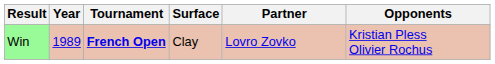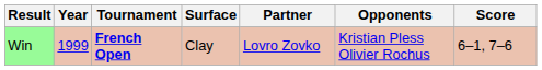 <table class="sortable wikitable">
 <tr>
 <th style="width:40px;">Result</th>
 <th style="width:30px;">Year</th>
 <th style="width:100px;">Tournament</th>
 <th style="width:50px;">Surface</th>
 <th style="width:150px;">Partner</th>
 <th style="width:175px;">Opponents</th>
+<th style="width:130px;" class="unsortable">Score</th>
 </tr>
 <tr style="background:#ebc2af;">
 <td style="background:#98fb98;">Win</td>
-<td><a href='#'>1989</a></td>
+<td><a href='#'>1999</a></td>
 <td><strong><a href='#'>French Open</a></strong></td>
 <td>Clay</td>
 <td> <a href='#'>Lovro Zovko</a></td>
 <td> <a href='#'>Kristian Pless</a> <br>  <a href='#'>Olivier Rochus</a></td>
+<td>6–1, 7–6</td>
 </tr>
 </table>
